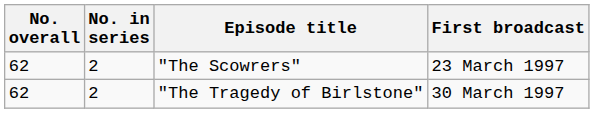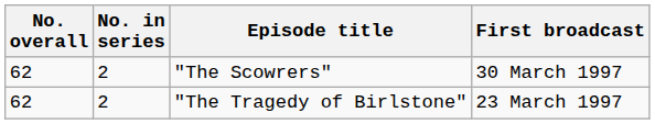 <table class="wikitable">
 <tr>
 <th>No.<br>overall</th>
 <th>No. in<br>series</th>
 <th>Episode title</th>
 <th>First broadcast</th>
 </tr>
 <tr>
 <td>62</td>
 <td>2</td>
 <td>"The Scowrers"</td>
-<td>23 March 1997</td>
+<td>30 March 1997</td>
 </tr>
 <tr>
 <td>62</td>
 <td>2</td>
 <td>"The Tragedy of Birlstone"</td>
-<td>30 March 1997</td>
+<td>23 March 1997</td>
 </tr>
 </table>
